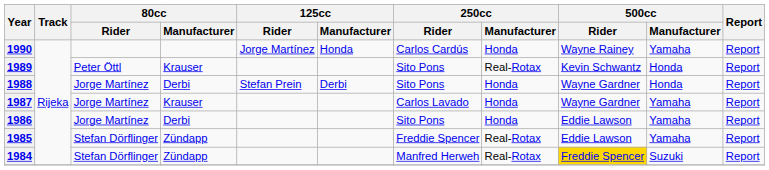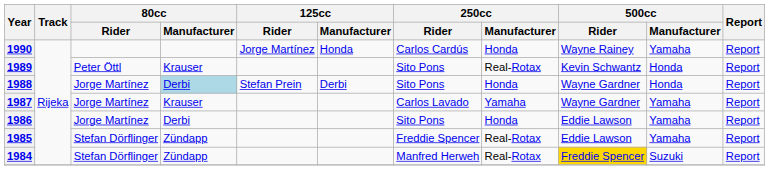 <table class="wikitable" style="font-size: 95%;">
 <tr>
 <th rowspan=2>Year</th>
 <th rowspan=2>Track</th>
 <th colspan=2>80cc</th>
 <th colspan=2>125cc</th>
 <th colspan=2>250cc</th>
 <th colspan=2>500cc</th>
 <th rowspan=2>Report</th>
 </tr>
 <tr>
 <th>Rider</th>
 <th>Manufacturer</th>
 <th>Rider</th>
 <th>Manufacturer</th>
 <th>Rider</th>
 <th>Manufacturer</th>
 <th>Rider</th>
 <th>Manufacturer</th>
 </tr>
 <tr>
 <th><a href='#'>1990</a></th>
 <td rowspan="7"><a href='#'>Rijeka</a></td>
 <td></td>
 <td></td>
 <td> <a href='#'>Jorge Martínez</a></td>
 <td><a href='#'>Honda</a></td>
 <td> <a href='#'>Carlos Cardús</a></td>
 <td><a href='#'>Honda</a></td>
 <td> <a href='#'>Wayne Rainey</a></td>
 <td><a href='#'>Yamaha</a></td>
 <td><a href='#'>Report</a></td>
 </tr>
 <tr>
 <th><a href='#'>1989</a></th>
 <td> <a href='#'>Peter Öttl</a></td>
 <td><a href='#'>Krauser</a></td>
 <td></td>
 <td></td>
 <td> <a href='#'>Sito Pons</a></td>
 <td>Real-<a href='#'>Rotax</a></td>
 <td> <a href='#'>Kevin Schwantz</a></td>
 <td><a href='#'>Honda</a></td>
 <td><a href='#'>Report</a></td>
 </tr>
 <tr>
 <th><a href='#'>1988</a></th>
 <td> <a href='#'>Jorge Martínez</a></td>
-<td><a href='#'>Derbi</a></td>
+<td style="background: lightblue;"><a href='#'>Derbi</a></td>
 <td> <a href='#'>Stefan Prein</a></td>
 <td><a href='#'>Derbi</a></td>
 <td> <a href='#'>Sito Pons</a></td>
 <td><a href='#'>Honda</a></td>
 <td> <a href='#'>Wayne Gardner</a></td>
 <td><a href='#'>Honda</a></td>
 <td><a href='#'>Report</a></td>
 </tr>
 <tr>
 <th><a href='#'>1987</a></th>
 <td> <a href='#'>Jorge Martínez</a></td>
 <td><a href='#'>Krauser</a></td>
 <td></td>
 <td></td>
 <td> <a href='#'>Carlos Lavado</a></td>
-<td><a href='#'>Honda</a></td>
+<td><a href='#'>Yamaha</a></td>
 <td> <a href='#'>Wayne Gardner</a></td>
 <td><a href='#'>Yamaha</a></td>
 <td><a href='#'>Report</a></td>
 </tr>
 <tr>
 <th><a href='#'>1986</a></th>
 <td> <a href='#'>Jorge Martínez</a></td>
 <td><a href='#'>Derbi</a></td>
 <td></td>
 <td></td>
 <td> <a href='#'>Sito Pons</a></td>
 <td><a href='#'>Honda</a></td>
 <td> <a href='#'>Eddie Lawson</a></td>
 <td><a href='#'>Yamaha</a></td>
 <td><a href='#'>Report</a></td>
 </tr>
 <tr>
 <th><a href='#'>1985</a></th>
 <td> <a href='#'>Stefan Dörflinger</a></td>
 <td><a href='#'>Zündapp</a></td>
 <td></td>
 <td></td>
 <td> <a href='#'>Freddie Spencer</a></td>
 <td>Real-<a href='#'>Rotax</a></td>
 <td> <a href='#'>Eddie Lawson</a></td>
 <td><a href='#'>Yamaha</a></td>
 <td><a href='#'>Report</a></td>
 </tr>
 <tr>
 <th><a href='#'>1984</a></th>
 <td> <a href='#'>Stefan Dörflinger</a></td>
 <td><a href='#'>Zündapp</a></td>
 <td></td>
 <td></td>
 <td> <a href='#'>Manfred Herweh</a></td>
 <td>Real-<a href='#'>Rotax</a></td>
 <td style="background: gold;"> <a href='#'>Freddie Spencer</a></td>
 <td><a href='#'>Suzuki</a></td>
 <td><a href='#'>Report</a></td>
 </tr>
 <tr>
 </tr>
 </table>
